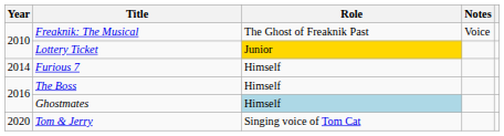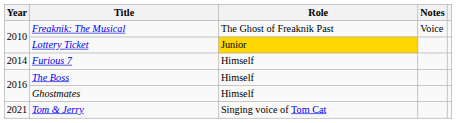 <table class="wikitable sortable">
 <tr>
 <th scope="col" style="width:1em;">Year</th>
 <th scope="col" style="width:18em;">Title</th>
 <th scope="col" style="width:19em;">Role</th>
 <th class="unsortable">Notes</th>
 <th class="unsortable"></th>
 </tr>
 <tr>
 <td rowspan=2>2010</td>
 <td><em><a href='#'>Freaknik: The Musical</a></em></td>
 <td>The Ghost of Freaknik Past</td>
 <td>Voice</td>
 <td></td>
 </tr>
 <tr>
 <td><em><a href='#'>Lottery Ticket</a></em></td>
 <td style="background: gold;">Junior</td>
 <td></td>
 <td></td>
 </tr>
 <tr>
 <td>2014</td>
 <td><em><a href='#'>Furious 7</a></em></td>
 <td>Himself</td>
 <td></td>
 <td></td>
 </tr>
 <tr>
 <td rowspan=2>2016</td>
 <td><em><a href='#'>The Boss</a></em></td>
 <td>Himself</td>
 <td></td>
 <td></td>
 </tr>
 <tr>
 <td><em>Ghostmates</em></td>
-<td style="background: lightblue;">Himself</td>
+<td>Himself</td>
 <td></td>
 <td></td>
 </tr>
 <tr>
-<td>2020</td>
+<td>2021</td>
 <td><em><a href='#'>Tom & Jerry</a></em></td>
 <td>Singing voice of <a href='#'>Tom Cat</a></td>
 <td></td>
 <td></td>
 </tr>
 </table>
